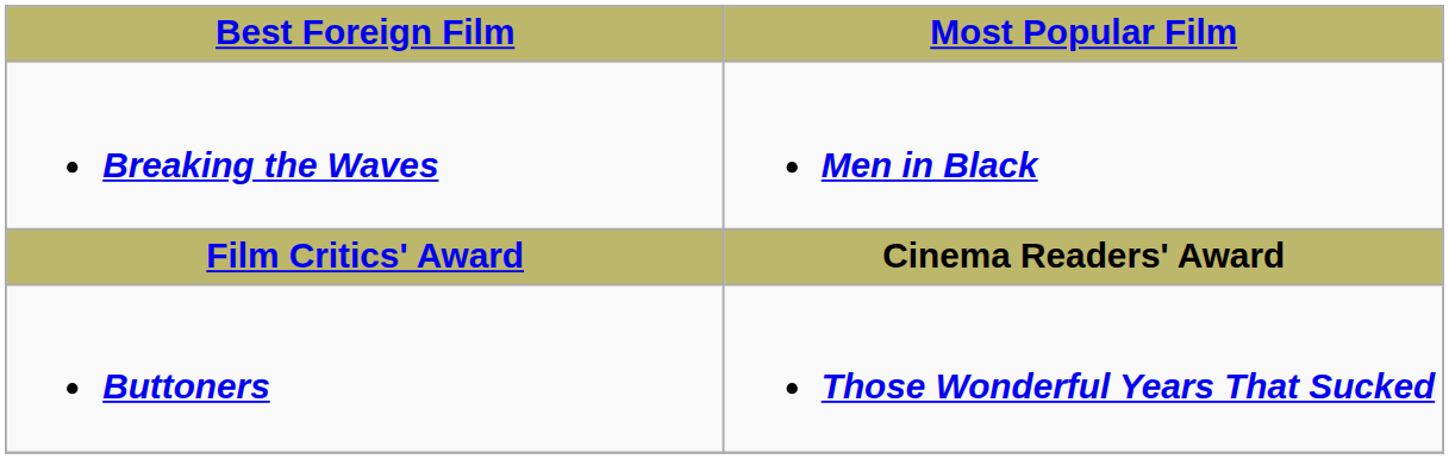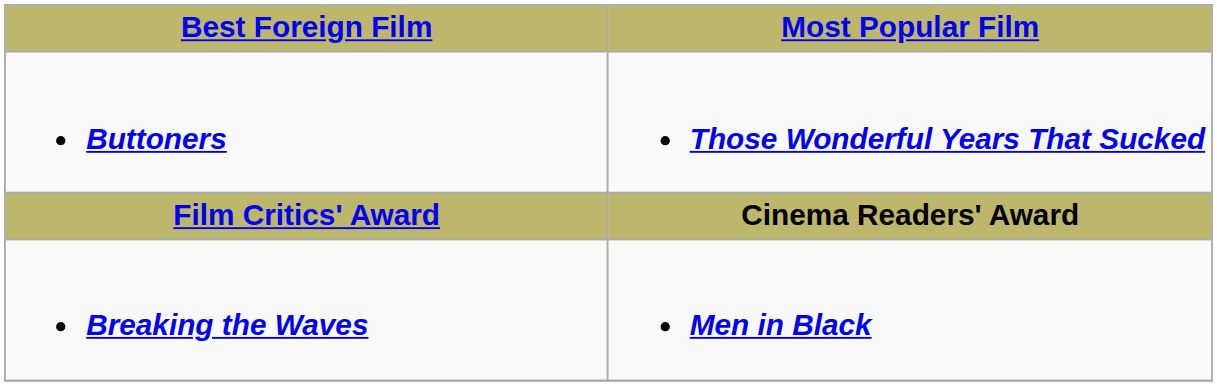 <table class=wikitable>
 <tr>
 <th style="background:#BDB76B; width: 50%"><a href='#'>Best Foreign Film</a></th>
 <th style="background:#BDB76B; width: 50%"><a href='#'>Most Popular Film</a></th>
 </tr>
 <tr>
-<td valign="top"><br><ul><li><strong><em><a href='#'>Breaking the Waves</a></em></strong></li></ul></td>
-<td valign="top"><br><ul><li><strong><em><a href='#'>Men in Black</a></em></strong></li></ul></td>
+<td valign="top"><br><ul><li><strong><em><a href='#'>Buttoners</a></em></strong></li></ul></td>
+<td valign="top"><br><ul><li><strong><em><a href='#'>Those Wonderful Years That Sucked</a></em></strong></li></ul></td>
 </tr>
 <tr>
 <th style="background:#BDB76B; width: 50%"><a href='#'>Film Critics' Award</a></th>
 <th style="background:#BDB76B; width: 50%">Cinema Readers' Award</th>
 </tr>
 <tr>
-<td valign="top"><br><ul><li><strong><em><a href='#'>Buttoners</a></em></strong></li></ul></td>
-<td valign="top"><br><ul><li><strong><em><a href='#'>Those Wonderful Years That Sucked</a></em></strong></li></ul></td>
+<td valign="top"><br><ul><li><strong><em><a href='#'>Breaking the Waves</a></em></strong></li></ul></td>
+<td valign="top"><br><ul><li><strong><em><a href='#'>Men in Black</a></em></strong></li></ul></td>
 </tr>
 <tr>
 </tr>
 </table>
